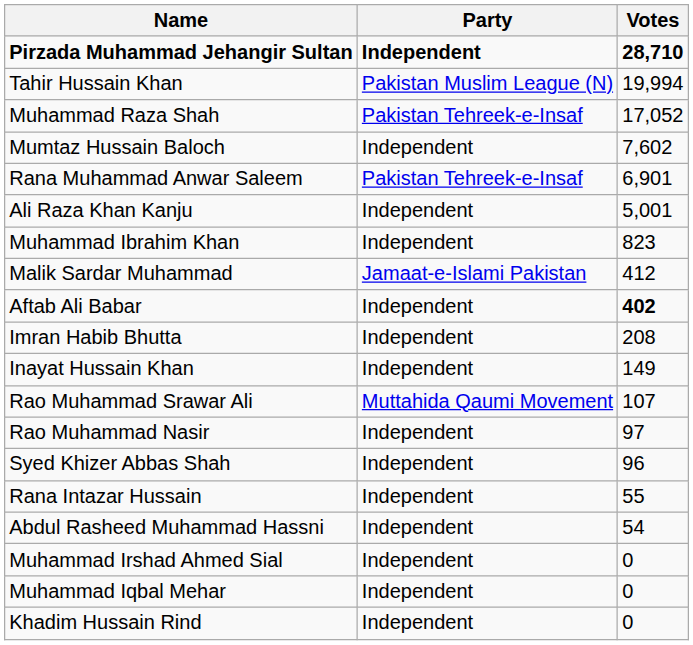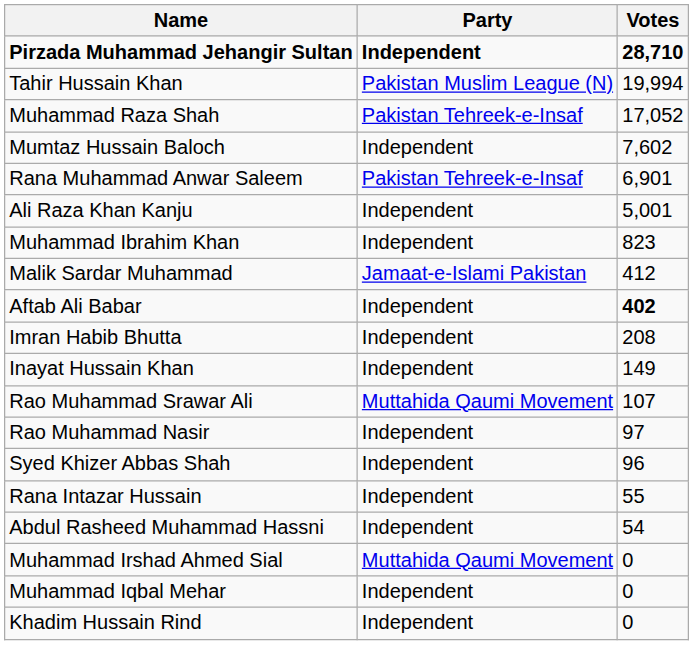 <table class="wikitable sortable">
 <tr>
 <th>Name</th>
 <th>Party</th>
 <th>Votes</th>
 </tr>
 <tr>
 <td><strong>Pirzada Muhammad Jehangir Sultan</strong></td>
 <td><strong>Independent</strong></td>
 <td><strong>28,710</strong></td>
 </tr>
 <tr>
 <td>Tahir Hussain Khan</td>
 <td><a href='#'>Pakistan Muslim League (N)</a></td>
 <td>19,994</td>
 </tr>
 <tr>
 <td>Muhammad Raza Shah</td>
 <td><a href='#'>Pakistan Tehreek-e-Insaf</a></td>
 <td>17,052</td>
 </tr>
 <tr>
 <td>Mumtaz Hussain Baloch</td>
 <td>Independent</td>
 <td>7,602</td>
 </tr>
 <tr>
 <td>Rana Muhammad Anwar Saleem</td>
 <td><a href='#'>Pakistan Tehreek-e-Insaf</a></td>
 <td>6,901</td>
 </tr>
 <tr>
 <td>Ali Raza Khan Kanju</td>
 <td>Independent</td>
 <td>5,001</td>
 </tr>
 <tr>
 <td>Muhammad Ibrahim Khan</td>
 <td>Independent</td>
 <td>823</td>
 </tr>
 <tr>
 <td>Malik Sardar Muhammad</td>
 <td><a href='#'>Jamaat-e-Islami Pakistan</a></td>
 <td>412</td>
 </tr>
 <tr>
 <td>Aftab Ali Babar</td>
 <td>Independent</td>
 <td><strong>402</strong></td>
 </tr>
 <tr>
 <td>Imran Habib Bhutta</td>
 <td>Independent</td>
 <td>208</td>
 </tr>
 <tr>
 <td>Inayat Hussain Khan</td>
 <td>Independent</td>
 <td>149</td>
 </tr>
 <tr>
 <td>Rao Muhammad Srawar Ali</td>
 <td><a href='#'>Muttahida Qaumi Movement</a></td>
 <td>107</td>
 </tr>
 <tr>
 <td>Rao Muhammad Nasir</td>
 <td>Independent</td>
 <td>97</td>
 </tr>
 <tr>
 <td>Syed Khizer Abbas Shah</td>
 <td>Independent</td>
 <td>96</td>
 </tr>
 <tr>
 <td>Rana Intazar Hussain</td>
 <td>Independent</td>
 <td>55</td>
 </tr>
 <tr>
 <td>Abdul Rasheed Muhammad Hassni</td>
 <td>Independent</td>
 <td>54</td>
 </tr>
 <tr>
 <td>Muhammad Irshad Ahmed Sial</td>
-<td>Independent</td>
+<td><a href='#'>Muttahida Qaumi Movement</a></td>
 <td>0</td>
 </tr>
 <tr>
 <td>Muhammad Iqbal Mehar</td>
 <td>Independent</td>
 <td>0</td>
 </tr>
 <tr>
 <td>Khadim Hussain Rind</td>
 <td>Independent</td>
 <td>0</td>
 </tr>
 </table>
